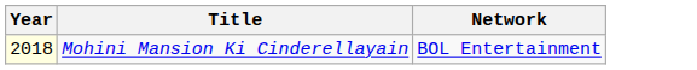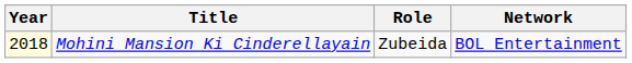 <table class="wikitable sortable plainrowheaders">
 <tr style="text-align:center;">
 <th scope="col">Year</th>
 <th scope="col">Title</th>
+<th scope="col">Role</th>
 <th scope="col">Network</th>
 </tr>
 <tr>
 <td style="background: lightyellow;">2018</td>
 <td><em><a href='#'>Mohini Mansion Ki Cinderellayain</a></em></td>
+<td>Zubeida</td>
 <td><a href='#'>BOL Entertainment</a></td>
 </tr>
 </table>
